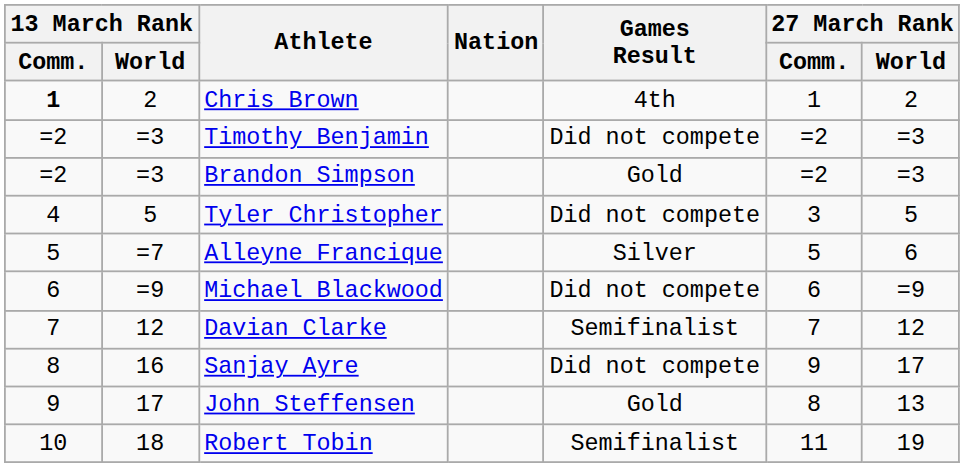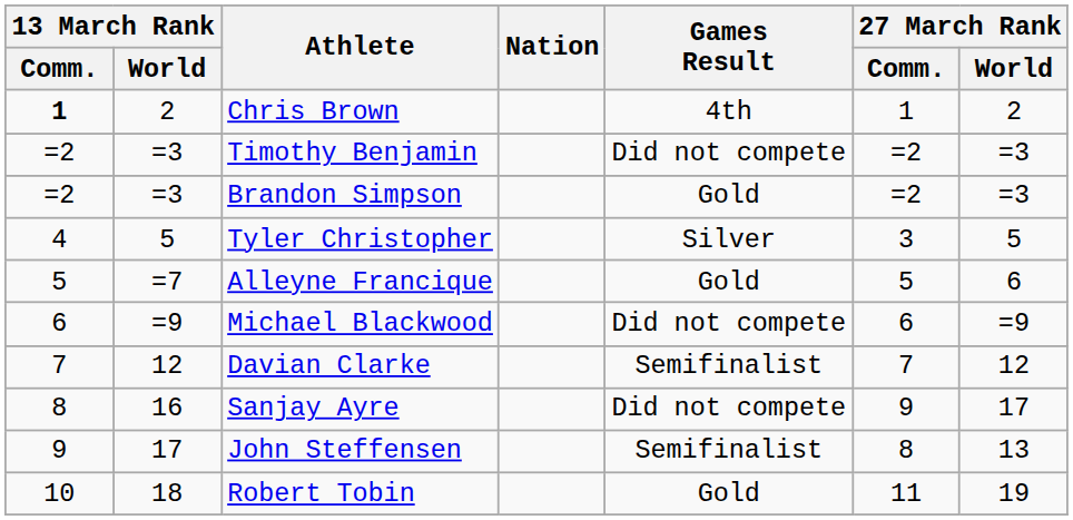 <table class="wikitable">
 <tr>
 <th colspan="2">13 March Rank</th>
 <th rowspan="2">Athlete</th>
 <th rowspan="2">Nation</th>
 <th rowspan="2">Games <br> Result</th>
 <th colspan="2">27 March Rank</th>
 </tr>
 <tr>
 <th>Comm.</th>
 <th>World</th>
 <th>Comm.</th>
 <th>World</th>
 </tr>
 <tr>
 <td align="center"><strong>1</strong></td>
 <td align="center">2</td>
 <td align="left"><a href='#'>Chris Brown</a></td>
 <td align="left"></td>
 <td align="center">4th</td>
 <td align="center">1</td>
 <td align="center">2</td>
 </tr>
 <tr>
 <td align="center">=2</td>
 <td align="center">=3</td>
 <td align="left"><a href='#'>Timothy Benjamin</a></td>
 <td align="left"></td>
 <td align="center">Did not compete</td>
 <td align="center">=2</td>
 <td align="center">=3</td>
 </tr>
 <tr>
 <td align="center">=2</td>
 <td align="center">=3</td>
 <td align="left"><a href='#'>Brandon Simpson</a></td>
 <td align="left"></td>
 <td align="center">Gold</td>
 <td align="center">=2</td>
 <td align="center">=3</td>
 </tr>
 <tr>
 <td align="center">4</td>
 <td align="center">5</td>
 <td align="left"><a href='#'>Tyler Christopher</a></td>
 <td align="left"></td>
-<td align="center">Did not compete</td>
+<td align="center">Silver</td>
 <td align="center">3</td>
 <td align="center">5</td>
 </tr>
 <tr>
 <td align="center">5</td>
 <td align="center">=7</td>
 <td align="left"><a href='#'>Alleyne Francique</a></td>
 <td align="left"></td>
-<td align="center">Silver</td>
+<td align="center">Gold</td>
 <td align="center">5</td>
 <td align="center">6</td>
 </tr>
 <tr>
 <td align="center">6</td>
 <td align="center">=9</td>
 <td align="left"><a href='#'>Michael Blackwood</a></td>
 <td align="left"></td>
 <td align="center">Did not compete</td>
 <td align="center">6</td>
 <td align="center">=9</td>
 </tr>
 <tr>
 <td align="center">7</td>
 <td align="center">12</td>
 <td align="left"><a href='#'>Davian Clarke</a></td>
 <td align="left"></td>
 <td align="center">Semifinalist</td>
 <td align="center">7</td>
 <td align="center">12</td>
 </tr>
 <tr>
 <td align="center">8</td>
 <td align="center">16</td>
 <td align="left"><a href='#'>Sanjay Ayre</a></td>
 <td align="left"></td>
 <td align="center">Did not compete</td>
 <td align="center">9</td>
 <td align="center">17</td>
 </tr>
 <tr>
 <td align="center">9</td>
 <td align="center">17</td>
 <td align="left"><a href='#'>John Steffensen</a></td>
 <td align="left"></td>
-<td align="center">Gold</td>
+<td align="center">Semifinalist</td>
 <td align="center">8</td>
 <td align="center">13</td>
 </tr>
 <tr>
 <td align="center">10</td>
 <td align="center">18</td>
 <td align="left"><a href='#'>Robert Tobin</a></td>
 <td align="left"></td>
-<td align="center">Semifinalist</td>
+<td align="center">Gold</td>
 <td align="center">11</td>
 <td align="center">19</td>
 </tr>
 </table>
